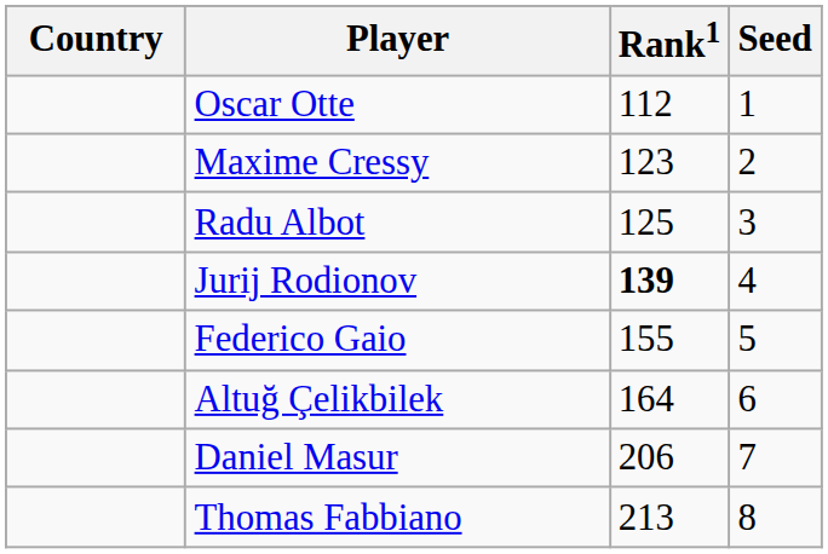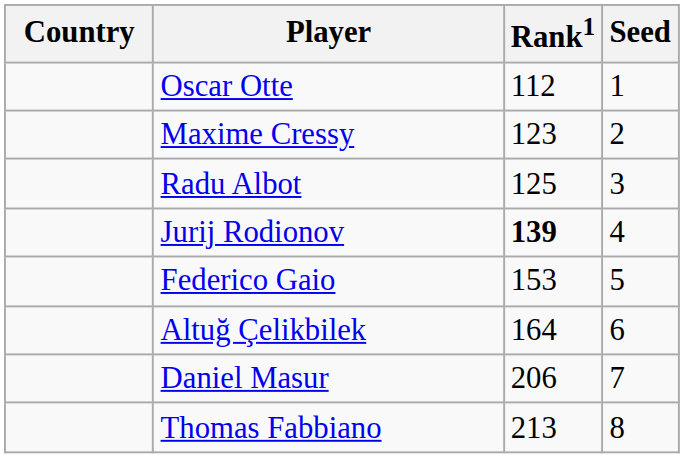 <table class="sortable wikitable">
 <tr>
 <th width="70">Country</th>
 <th width="175">Player</th>
 <th>Rank<sup>1</sup></th>
 <th>Seed</th>
 </tr>
 <tr>
 <td></td>
 <td><a href='#'>Oscar Otte</a></td>
 <td>112</td>
 <td>1</td>
 </tr>
 <tr>
 <td></td>
 <td><a href='#'>Maxime Cressy</a></td>
 <td>123</td>
 <td>2</td>
 </tr>
 <tr>
 <td></td>
 <td><a href='#'>Radu Albot</a></td>
 <td>125</td>
 <td>3</td>
 </tr>
 <tr>
 <td></td>
 <td><a href='#'>Jurij Rodionov</a></td>
 <td><strong>139</strong></td>
 <td>4</td>
 </tr>
 <tr>
 <td></td>
 <td><a href='#'>Federico Gaio</a></td>
-<td>155</td>
+<td>153</td>
 <td>5</td>
 </tr>
 <tr>
 <td></td>
 <td><a href='#'>Altuğ Çelikbilek</a></td>
 <td>164</td>
 <td>6</td>
 </tr>
 <tr>
 <td></td>
 <td><a href='#'>Daniel Masur</a></td>
 <td>206</td>
 <td>7</td>
 </tr>
 <tr>
 <td></td>
 <td><a href='#'>Thomas Fabbiano</a></td>
 <td>213</td>
 <td>8</td>
 </tr>
 </table>
